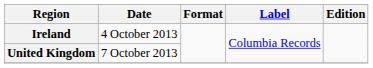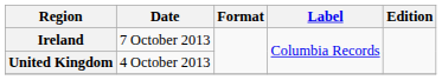 <table class="wikitable plainrowheaders">
 <tr>
 <th scope="col">Region</th>
 <th scope="col">Date</th>
 <th scope="col">Format</th>
 <th scope="col"><a href='#'>Label</a></th>
 <th scope="col">Edition</th>
 </tr>
 <tr>
 <th scope="row">Ireland</th>
-<td>4 October 2013</td>
+<td>7 October 2013</td>
 <td rowspan="2"></td>
 <td rowspan="2"><a href='#'>Columbia Records</a></td>
 <td rowspan="2"></td>
 </tr>
 <tr>
 <th scope="row">United Kingdom</th>
-<td>7 October 2013</td>
+<td>4 October 2013</td>
 </tr>
 <tr>
 </tr>
 </table>
